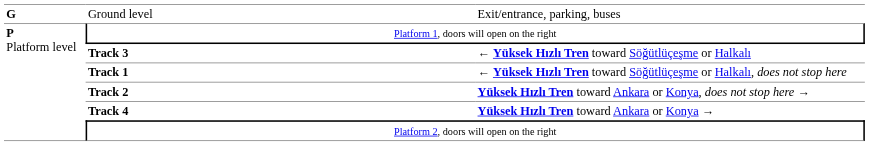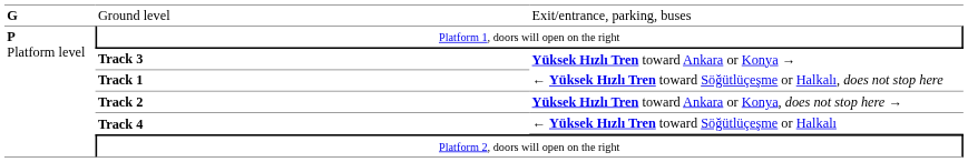 <table table border=0 cellspacing=0 cellpadding=3>
 <tr>
 <td style="border-top:solid 1px gray;vertical-align:top;" width=50><strong>G</strong></td>
 <td style="border-top:solid 1px gray;vertical-align:top;" width=100>Ground level</td>
 <td style="border-top:solid 1px gray;vertical-align:top;" width=500>Exit/entrance, parking, buses</td>
 </tr>
 <tr>
 <td style="border-top:solid 1px gray;border-bottom:solid 1px gray;vertical-align:top;" width=100 rowspan=8><strong>P</strong><br>Platform level</td>
 </tr>
 <tr>
 <td style="border-top:solid 1px gray;border-right:solid 2px black;border-left:solid 2px black;border-bottom:solid 2px black;text-align:center;" colspan=2><small><a href='#'>Platform 1</a>, doors will open on the right</small> </td>
 </tr>
 <tr>
 <td style="border-bottom:solid 1px gray;" width=100><strong>Track 3</strong></td>
-<td style="border-bottom:solid 1px gray;" width=500>← <strong><a href='#'><span>Yüksek Hızlı Tren</span></a></strong> toward <a href='#'>Söğütlüçeşme</a> or <a href='#'>Halkalı</a></td>
+<td width=500><strong><a href='#'><span>Yüksek Hızlı Tren</span></a></strong> toward <a href='#'>Ankara</a> or <a href='#'>Konya</a> →</td>
 </tr>
 <tr>
 <td style="border-bottom:solid 1px gray;" width=100><strong>Track 1</strong></td>
 <td style="border-bottom:solid 1px gray;" width=500>← <strong><a href='#'><span>Yüksek Hızlı Tren</span></a></strong> toward <a href='#'>Söğütlüçeşme</a> or <a href='#'>Halkalı</a>, <em>does not stop here</em></td>
 </tr>
 <tr>
 <td style="border-bottom:solid 1px gray;" width=500 width=100><strong>Track 2</strong></td>
 <td style="border-bottom:solid 1px gray;" width=500 width=500><strong><a href='#'><span>Yüksek Hızlı Tren</span></a></strong> toward <a href='#'>Ankara</a> or <a href='#'>Konya</a>, <em>does not stop here</em> →</td>
 </tr>
 <tr>
 <td width=100><strong>Track 4</strong></td>
-<td width=500><strong><a href='#'><span>Yüksek Hızlı Tren</span></a></strong> toward <a href='#'>Ankara</a> or <a href='#'>Konya</a> →</td>
+<td style="border-bottom:solid 1px gray;" width=500>← <strong><a href='#'><span>Yüksek Hızlı Tren</span></a></strong> toward <a href='#'>Söğütlüçeşme</a> or <a href='#'>Halkalı</a></td>
 </tr>
 <tr>
 <td style="border-bottom:solid 1px gray;border-top:solid 2px black;border-right:solid 2px black;border-left:solid 2px black;text-align:center;" colspan=2><small><a href='#'>Platform 2</a>, doors will open on the right</small> </td>
 </tr>
 </table>
